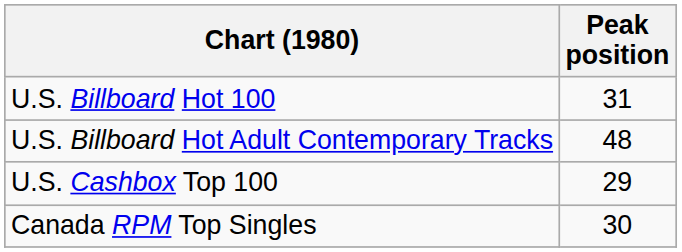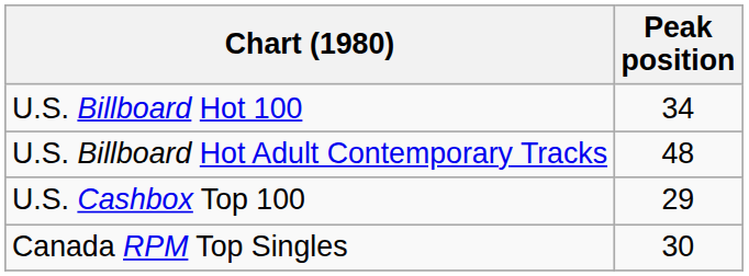 <table class="wikitable sortable">
 <tr>
 <th>Chart (1980)</th>
 <th>Peak<br>position</th>
 </tr>
 <tr>
 <td align="left">U.S. <em><a href='#'>Billboard</a></em> <a href='#'>Hot 100</a></td>
-<td style="text-align:center;">31</td>
+<td style="text-align:center;">34</td>
 </tr>
 <tr>
 <td align="left">U.S. <em>Billboard</em> <a href='#'>Hot Adult Contemporary Tracks</a></td>
 <td style="text-align:center;">48</td>
 </tr>
 <tr>
 <td align="left">U.S. <em><a href='#'>Cashbox</a></em> Top 100</td>
 <td style="text-align:center;">29</td>
 </tr>
 <tr>
 <td align="left">Canada <a href='#'><em>RPM</em></a> Top Singles</td>
 <td style="text-align:center;">30</td>
 </tr>
 </table>
